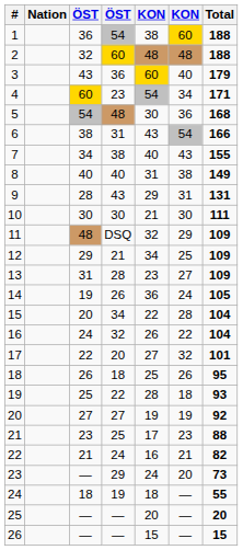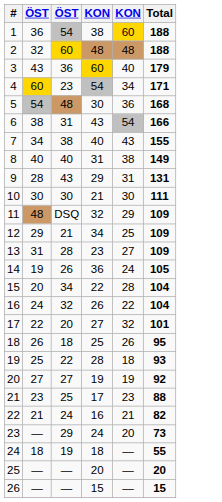 <table class="wikitable sortable" style="text-align:center;">
 <tr>
 <th>#</th>
-<th>Nation</th>
 <th><a href='#'>ÖST</a><br></th>
 <th><a href='#'>ÖST</a><br></th>
 <th><a href='#'>KON</a><br></th>
 <th><a href='#'>KON</a><br></th>
 <th><strong>Total</strong> </th>
 </tr>
 <tr>
 <td>1</td>
-<td align="left"></td>
 <td>36</td>
 <td bgcolor="silver">54</td>
 <td>38</td>
 <td bgcolor="gold">60</td>
 <td><strong>188</strong></td>
 </tr>
 <tr>
 <td>2</td>
-<td align="left"></td>
 <td>32</td>
 <td bgcolor="gold">60</td>
 <td bgcolor="CC9966">48</td>
 <td bgcolor="CC9966">48</td>
 <td><strong>188</strong></td>
 </tr>
 <tr>
 <td>3</td>
-<td align="left"></td>
 <td>43</td>
 <td>36</td>
 <td bgcolor="gold">60</td>
 <td>40</td>
 <td><strong>179</strong></td>
 </tr>
 <tr>
 <td>4</td>
-<td align="left"></td>
 <td bgcolor="gold">60</td>
 <td>23</td>
 <td bgcolor="silver">54</td>
 <td>34</td>
 <td><strong>171</strong></td>
 </tr>
 <tr>
 <td>5</td>
-<td align="left"></td>
 <td bgcolor="silver">54</td>
 <td bgcolor="CC9966">48</td>
 <td>30</td>
 <td>36</td>
 <td><strong>168</strong></td>
 </tr>
 <tr>
 <td>6</td>
-<td align="left"></td>
 <td>38</td>
 <td>31</td>
 <td>43</td>
 <td bgcolor="silver">54</td>
 <td><strong>166</strong></td>
 </tr>
 <tr>
 <td>7</td>
-<td align="left"></td>
 <td>34</td>
 <td>38</td>
 <td>40</td>
 <td>43</td>
 <td><strong>155</strong></td>
 </tr>
 <tr>
 <td>8</td>
-<td align="left"></td>
 <td>40</td>
 <td>40</td>
 <td>31</td>
 <td>38</td>
 <td><strong>149</strong></td>
 </tr>
 <tr>
 <td>9</td>
-<td align="left"></td>
 <td>28</td>
 <td>43</td>
 <td>29</td>
 <td>31</td>
 <td><strong>131</strong></td>
 </tr>
 <tr>
 <td>10</td>
-<td align="left"></td>
 <td>30</td>
 <td>30</td>
 <td>21</td>
 <td>30</td>
 <td><strong>111</strong></td>
 </tr>
 <tr>
 <td>11</td>
-<td align="left"></td>
 <td bgcolor="CC9966">48</td>
 <td>DSQ</td>
 <td>32</td>
 <td>29</td>
 <td><strong>109</strong></td>
 </tr>
 <tr>
 <td>12</td>
-<td align="left"></td>
 <td>29</td>
 <td>21</td>
 <td>34</td>
 <td>25</td>
 <td><strong>109</strong></td>
 </tr>
 <tr>
 <td>13</td>
-<td align="left"></td>
 <td>31</td>
 <td>28</td>
 <td>23</td>
 <td>27</td>
 <td><strong>109</strong></td>
 </tr>
 <tr>
 <td>14</td>
-<td align="left"></td>
 <td>19</td>
 <td>26</td>
 <td>36</td>
 <td>24</td>
 <td><strong>105</strong></td>
 </tr>
 <tr>
 <td>15</td>
-<td align="left"></td>
 <td>20</td>
 <td>34</td>
 <td>22</td>
 <td>28</td>
 <td><strong>104</strong></td>
 </tr>
 <tr>
 <td>16</td>
-<td align="left"></td>
 <td>24</td>
 <td>32</td>
 <td>26</td>
 <td>22</td>
 <td><strong>104</strong></td>
 </tr>
 <tr>
 <td>17</td>
-<td align="left"></td>
 <td>22</td>
 <td>20</td>
 <td>27</td>
 <td>32</td>
 <td><strong>101</strong></td>
 </tr>
 <tr>
 <td>18</td>
-<td align="left"></td>
 <td>26</td>
 <td>18</td>
 <td>25</td>
 <td>26</td>
 <td><strong>95</strong></td>
 </tr>
 <tr>
 <td>19</td>
-<td align="left"></td>
 <td>25</td>
 <td>22</td>
 <td>28</td>
 <td>18</td>
 <td><strong>93</strong></td>
 </tr>
 <tr>
 <td>20</td>
-<td align="left"></td>
 <td>27</td>
 <td>27</td>
 <td>19</td>
 <td>19</td>
 <td><strong>92</strong></td>
 </tr>
 <tr>
 <td>21</td>
-<td align="left"></td>
 <td>23</td>
 <td>25</td>
 <td>17</td>
 <td>23</td>
 <td><strong>88</strong></td>
 </tr>
 <tr>
 <td>22</td>
-<td align="left"></td>
 <td>21</td>
 <td>24</td>
 <td>16</td>
 <td>21</td>
 <td><strong>82</strong></td>
 </tr>
 <tr>
 <td>23</td>
-<td align="left"></td>
 <td>—</td>
 <td>29</td>
 <td>24</td>
 <td>20</td>
 <td><strong>73</strong></td>
 </tr>
 <tr>
 <td>24</td>
-<td align="left"></td>
 <td>18</td>
 <td>19</td>
 <td>18</td>
 <td>—</td>
 <td><strong>55</strong></td>
 </tr>
 <tr>
 <td>25</td>
-<td align="left"></td>
 <td>—</td>
 <td>—</td>
 <td>20</td>
 <td>—</td>
 <td><strong>20</strong></td>
 </tr>
 <tr>
 <td>26</td>
-<td align="left"></td>
 <td>—</td>
 <td>—</td>
 <td>15</td>
 <td>—</td>
 <td><strong>15</strong></td>
 </tr>
 </table>
